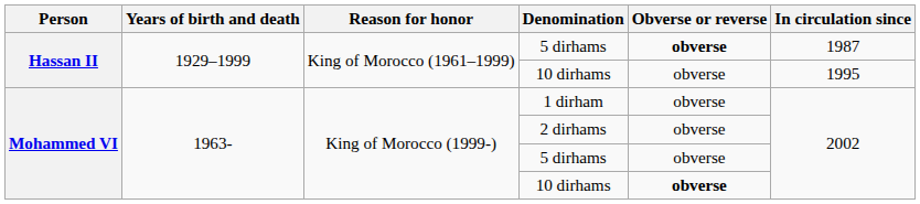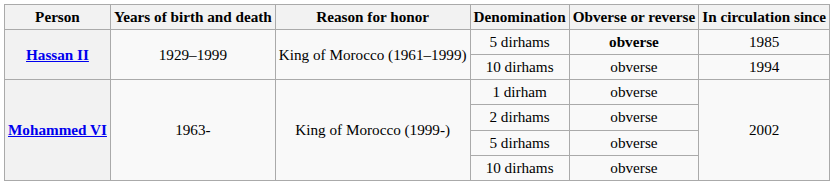 <table class="wikitable" style="font-size:95%; text-align:center;">
 <tr>
 <th>Person</th>
 <th>Years of birth and death</th>
 <th>Reason for honor</th>
 <th>Denomination</th>
 <th>Obverse or reverse</th>
 <th>In circulation since</th>
 </tr>
 <tr>
 <th rowspan="2"><a href='#'>Hassan II</a></th>
 <td rowspan="2">1929–1999</td>
 <td rowspan="2">King of Morocco (1961–1999)</td>
 <td>5 dirhams</td>
 <td><strong>obverse</strong></td>
-<td>1987</td>
+<td>1985</td>
 </tr>
 <tr>
 <td>10 dirhams</td>
 <td>obverse</td>
-<td>1995</td>
+<td>1994</td>
 </tr>
 <tr>
 <th rowspan="4"><a href='#'>Mohammed VI</a></th>
 <td rowspan="4">1963-</td>
 <td rowspan="4">King of Morocco (1999-)</td>
 <td>1 dirham</td>
 <td>obverse</td>
 <td rowspan="4">2002</td>
 </tr>
 <tr>
 <td>2 dirhams</td>
 <td>obverse</td>
 </tr>
 <tr>
 <td>5 dirhams</td>
 <td>obverse</td>
 </tr>
 <tr>
 <td>10 dirhams</td>
-<td><strong>obverse</strong></td>
+<td>obverse</td>
 </tr>
 <tr>
 </tr>
 </table>
